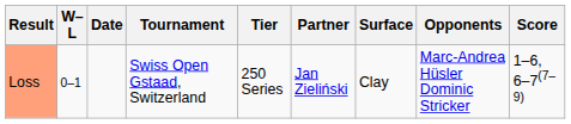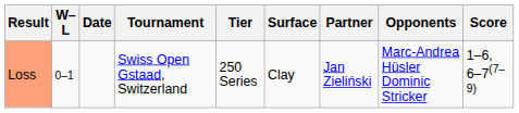 <table class="sortable wikitable">
 <tr>
 <th>Result</th>
 <th class="unsortable">W–L</th>
 <th>Date</th>
 <th>Tournament</th>
 <th>Tier</th>
+<th>Surface</th>
 <th>Partner</th>
-<th>Surface</th>
 <th>Opponents</th>
 <th class="unsortable">Score</th>
 </tr>
 <tr>
 <td bgcolor=FFA07A>Loss</td>
 <td><small>0–1</small></td>
 <td><a href='#'></a></td>
 <td><a href='#'>Swiss Open Gstaad</a>, Switzerland</td>
 <td>250 Series</td>
+<td>Clay</td>
 <td> <a href='#'>Jan Zieliński</a></td>
-<td>Clay</td>
 <td> <a href='#'>Marc-Andrea Hüsler</a> <br> <a href='#'>Dominic Stricker</a></td>
 <td>1–6, 6–7<sup>(7–9)</sup></td>
 </tr>
 </table>
